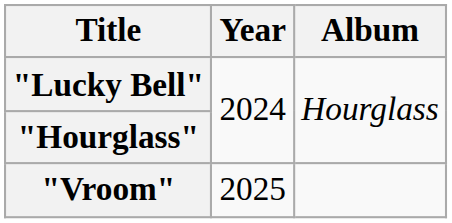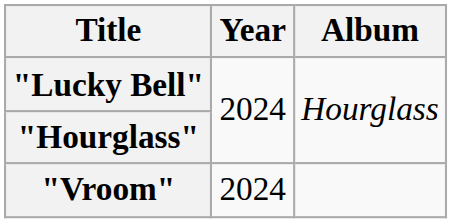 <table class="wikitable plainrowheaders" style="text-align:center">
 <tr>
 <th scope="col">Title</th>
 <th scope="col">Year</th>
 <th scope="col">Album</th>
 </tr>
 <tr>
 <th scope="row">"Lucky Bell"</th>
 <td rowspan=2>2024</td>
 <td rowspan=2><em>Hourglass</em></td>
 </tr>
 <tr>
 <th scope="row">"Hourglass"</th>
 </tr>
 <tr>
 <th scope="row">"Vroom"</th>
-<td>2025</td>
+<td>2024</td>
 <td></td>
 </tr>
 </table>
